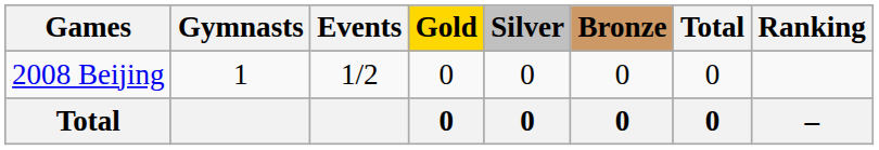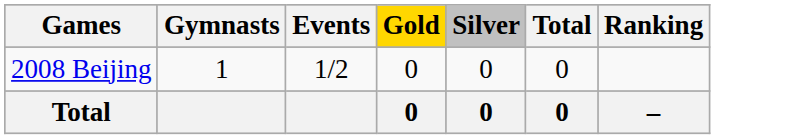 <table class="wikitable sortable" style="text-align:center">
 <tr>
 <th>Games</th>
 <th>Gymnasts</th>
 <th>Events</th>
 <th style="background-color:gold;">Gold</th>
 <th style="background-color:silver;">Silver</th>
-<th style="background-color:#c96;">Bronze</th>
 <th>Total</th>
 <th>Ranking</th>
 </tr>
 <tr>
 <td align=left><a href='#'>2008 Beijing</a></td>
 <td>1</td>
 <td>1/2</td>
-<td>0</td>
 <td>0</td>
 <td>0</td>
 <td>0</td>
 <td></td>
 </tr>
 <tr>
 <th>Total</th>
 <th></th>
 <th></th>
 <th>0</th>
 <th>0</th>
 <th>0</th>
-<th>0</th>
 <th>–</th>
 </tr>
 </table>
